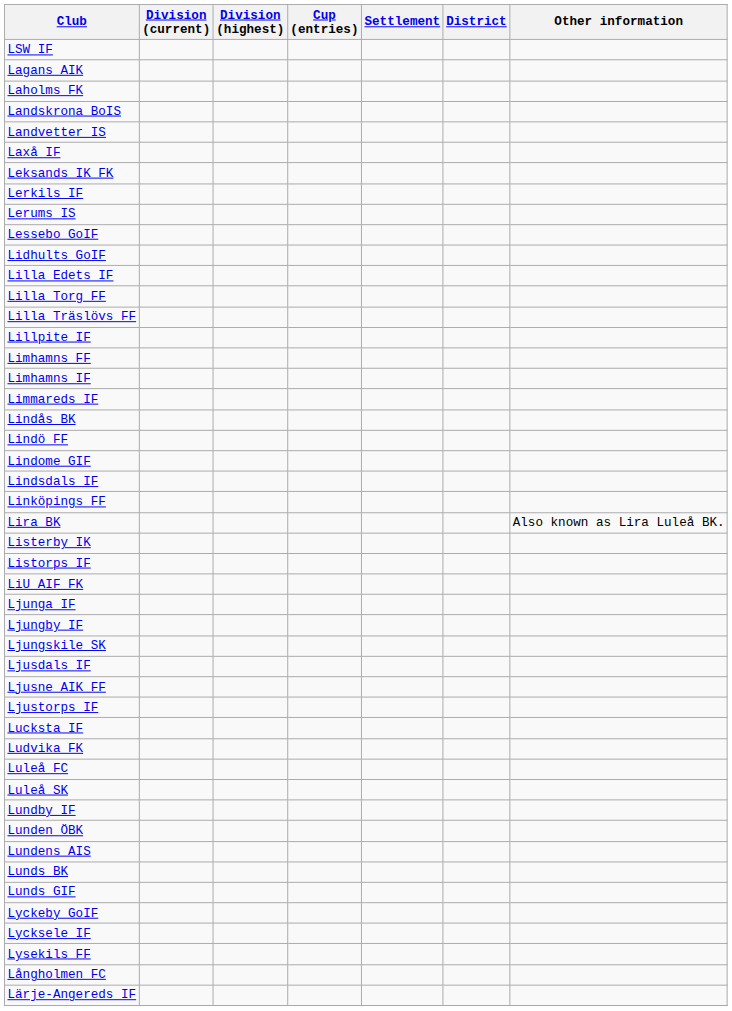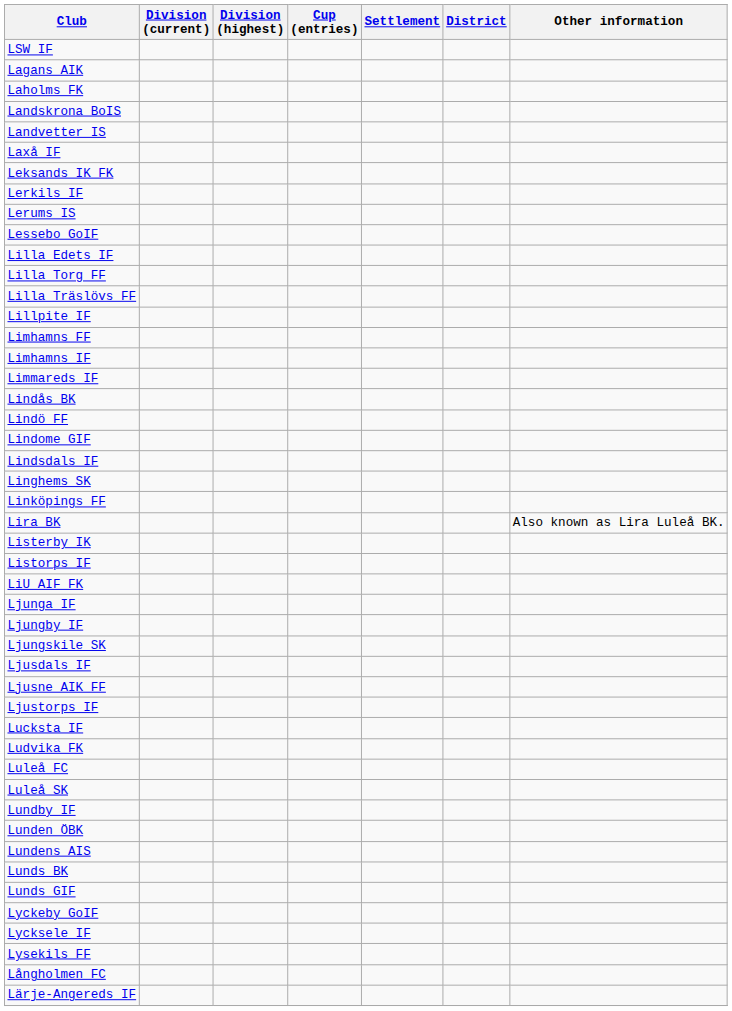 <table class="wikitable" style="text-align:left">
 <tr>
 <th style= width="180px"><a href='#'>Club</a></th>
 <th style= width="80px"><a href='#'>Division</a><br> (current)</th>
 <th style= width="80px"><a href='#'>Division</a><br> (highest)</th>
 <th style= width="60px"><a href='#'>Cup</a><br> (entries)</th>
 <th style= width="110px"><a href='#'>Settlement</a></th>
 <th style= width="110px"><a href='#'>District</a></th>
 <th style= width="230px">Other information</th>
 </tr>
 <tr>
 <td><a href='#'>LSW IF</a></td>
 <td></td>
 <td></td>
 <td></td>
 <td></td>
 <td></td>
 <td></td>
 </tr>
 <tr>
 <td><a href='#'>Lagans AIK</a></td>
 <td></td>
 <td></td>
 <td></td>
 <td></td>
 <td></td>
 <td></td>
 </tr>
 <tr>
 <td><a href='#'>Laholms FK</a></td>
 <td></td>
 <td></td>
 <td></td>
 <td></td>
 <td></td>
 <td></td>
 </tr>
 <tr>
 <td><a href='#'>Landskrona BoIS</a></td>
 <td></td>
 <td></td>
 <td></td>
 <td></td>
 <td></td>
 <td></td>
 </tr>
 <tr>
 <td><a href='#'>Landvetter IS</a></td>
 <td></td>
 <td></td>
 <td></td>
 <td></td>
 <td></td>
 <td></td>
 </tr>
 <tr>
 <td><a href='#'>Laxå IF</a></td>
 <td></td>
 <td></td>
 <td></td>
 <td></td>
 <td></td>
 <td></td>
 </tr>
 <tr>
 <td><a href='#'>Leksands IK FK</a></td>
 <td></td>
 <td></td>
 <td></td>
 <td></td>
 <td></td>
 <td></td>
 </tr>
 <tr>
 <td><a href='#'>Lerkils IF</a></td>
 <td></td>
 <td></td>
 <td></td>
 <td></td>
 <td></td>
 <td></td>
 </tr>
 <tr>
 <td><a href='#'>Lerums IS</a></td>
 <td></td>
 <td></td>
 <td></td>
 <td></td>
 <td></td>
 <td></td>
 </tr>
 <tr>
 <td><a href='#'>Lessebo GoIF</a></td>
 <td></td>
 <td></td>
 <td></td>
 <td></td>
 <td></td>
 <td></td>
 </tr>
 <tr>
-<td><a href='#'>Lidhults GoIF</a></td>
-<td></td>
-<td></td>
-<td></td>
-<td></td>
-<td></td>
-<td></td>
-</tr>
-<tr>
 <td><a href='#'>Lilla Edets IF</a></td>
 <td></td>
 <td></td>
 <td></td>
 <td></td>
 <td></td>
 <td></td>
 </tr>
 <tr>
 <td><a href='#'>Lilla Torg FF</a></td>
 <td></td>
 <td></td>
 <td></td>
 <td></td>
 <td></td>
 <td></td>
 </tr>
 <tr>
 <td><a href='#'>Lilla Träslövs FF</a></td>
 <td></td>
 <td></td>
 <td></td>
 <td></td>
 <td></td>
 <td></td>
 </tr>
 <tr>
 <td><a href='#'>Lillpite IF</a></td>
 <td></td>
 <td></td>
 <td></td>
 <td></td>
 <td></td>
 <td></td>
 </tr>
 <tr>
 <td><a href='#'>Limhamns FF</a></td>
 <td></td>
 <td></td>
 <td></td>
 <td></td>
 <td></td>
 <td></td>
 </tr>
 <tr>
 <td><a href='#'>Limhamns IF</a></td>
 <td></td>
 <td></td>
 <td></td>
 <td></td>
 <td></td>
 <td></td>
 </tr>
 <tr>
 <td><a href='#'>Limmareds IF</a></td>
 <td></td>
 <td></td>
 <td></td>
 <td></td>
 <td></td>
 <td></td>
 </tr>
 <tr>
 <td><a href='#'>Lindås BK</a></td>
 <td></td>
 <td></td>
 <td></td>
 <td></td>
 <td></td>
 <td></td>
 </tr>
 <tr>
 <td><a href='#'>Lindö FF</a></td>
 <td></td>
 <td></td>
 <td></td>
 <td></td>
 <td></td>
 <td></td>
 </tr>
 <tr>
 <td><a href='#'>Lindome GIF</a></td>
 <td></td>
 <td></td>
 <td></td>
 <td></td>
 <td></td>
 <td></td>
 </tr>
 <tr>
 <td><a href='#'>Lindsdals IF</a></td>
+<td></td>
+<td></td>
+<td></td>
+<td></td>
+<td></td>
+<td></td>
+</tr>
+<tr>
+<td><a href='#'>Linghems SK</a></td>
 <td></td>
 <td></td>
 <td></td>
 <td></td>
 <td></td>
 <td></td>
 </tr>
 <tr>
 <td><a href='#'>Linköpings FF</a></td>
 <td></td>
 <td></td>
 <td></td>
 <td></td>
 <td></td>
 <td></td>
 </tr>
 <tr>
 <td><a href='#'>Lira BK</a></td>
 <td></td>
 <td></td>
 <td></td>
 <td></td>
 <td></td>
 <td>Also known as Lira Luleå BK.</td>
 </tr>
 <tr>
 <td><a href='#'>Listerby IK</a></td>
 <td></td>
 <td></td>
 <td></td>
 <td></td>
 <td></td>
 <td></td>
 </tr>
 <tr>
 <td><a href='#'>Listorps IF</a></td>
 <td></td>
 <td></td>
 <td></td>
 <td></td>
 <td></td>
 <td></td>
 </tr>
 <tr>
 <td><a href='#'>LiU AIF FK</a></td>
 <td></td>
 <td></td>
 <td></td>
 <td></td>
 <td></td>
 <td></td>
 </tr>
 <tr>
 <td><a href='#'>Ljunga IF</a></td>
 <td></td>
 <td></td>
 <td></td>
 <td></td>
 <td></td>
 <td></td>
 </tr>
 <tr>
 <td><a href='#'>Ljungby IF</a></td>
 <td></td>
 <td></td>
 <td></td>
 <td></td>
 <td></td>
 <td></td>
 </tr>
 <tr>
 <td><a href='#'>Ljungskile SK</a></td>
 <td></td>
 <td></td>
 <td></td>
 <td></td>
 <td></td>
 <td></td>
 </tr>
 <tr>
 <td><a href='#'>Ljusdals IF</a></td>
 <td></td>
 <td></td>
 <td></td>
 <td></td>
 <td></td>
 <td></td>
 </tr>
 <tr>
 <td><a href='#'>Ljusne AIK FF</a></td>
 <td></td>
 <td></td>
 <td></td>
 <td></td>
 <td></td>
 <td></td>
 </tr>
 <tr>
 <td><a href='#'>Ljustorps IF</a></td>
 <td></td>
 <td></td>
 <td></td>
 <td></td>
 <td></td>
 <td></td>
 </tr>
 <tr>
 <td><a href='#'>Lucksta IF</a></td>
 <td></td>
 <td></td>
 <td></td>
 <td></td>
 <td></td>
 <td></td>
 </tr>
 <tr>
 <td><a href='#'>Ludvika FK</a></td>
 <td></td>
 <td></td>
 <td></td>
 <td></td>
 <td></td>
 <td></td>
 </tr>
 <tr>
 <td><a href='#'>Luleå FC</a></td>
 <td></td>
 <td></td>
 <td></td>
 <td></td>
 <td></td>
 <td></td>
 </tr>
 <tr>
 <td><a href='#'>Luleå SK</a></td>
 <td></td>
 <td></td>
 <td></td>
 <td></td>
 <td></td>
 <td></td>
 </tr>
 <tr>
 <td><a href='#'>Lundby IF</a></td>
 <td></td>
 <td></td>
 <td></td>
 <td></td>
 <td></td>
 <td></td>
 </tr>
 <tr>
 <td><a href='#'>Lunden ÖBK</a></td>
 <td></td>
 <td></td>
 <td></td>
 <td></td>
 <td></td>
 <td></td>
 </tr>
 <tr>
 <td><a href='#'>Lundens AIS</a></td>
 <td></td>
 <td></td>
 <td></td>
 <td></td>
 <td></td>
 <td></td>
 </tr>
 <tr>
 <td><a href='#'>Lunds BK</a></td>
 <td></td>
 <td></td>
 <td></td>
 <td></td>
 <td></td>
 <td></td>
 </tr>
 <tr>
 <td><a href='#'>Lunds GIF</a></td>
 <td></td>
 <td></td>
 <td></td>
 <td></td>
 <td></td>
 <td></td>
 </tr>
 <tr>
 <td><a href='#'>Lyckeby GoIF</a></td>
 <td></td>
 <td></td>
 <td></td>
 <td></td>
 <td></td>
 <td></td>
 </tr>
 <tr>
 <td><a href='#'>Lycksele IF</a></td>
 <td></td>
 <td></td>
 <td></td>
 <td></td>
 <td></td>
 <td></td>
 </tr>
 <tr>
 <td><a href='#'>Lysekils FF</a></td>
 <td></td>
 <td></td>
 <td></td>
 <td></td>
 <td></td>
 <td></td>
 </tr>
 <tr>
 <td><a href='#'>Långholmen FC</a></td>
 <td></td>
 <td></td>
 <td></td>
 <td></td>
 <td></td>
 <td></td>
 </tr>
 <tr>
 <td><a href='#'>Lärje-Angereds IF</a></td>
 <td></td>
 <td></td>
 <td></td>
 <td></td>
 <td></td>
 <td></td>
 </tr>
 <tr>
 </tr>
 </table>
